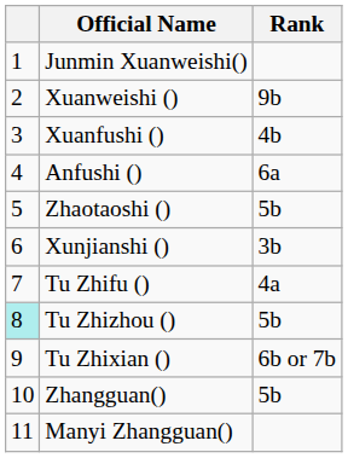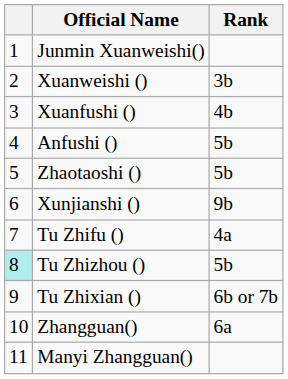 <table class="wikitable">
 <tr>
 <th></th>
 <th>Official Name</th>
 <th>Rank</th>
 </tr>
 <tr>
 <td>1</td>
 <td>Junmin Xuanweishi()</td>
 <td></td>
 </tr>
 <tr>
 <td>2</td>
 <td>Xuanweishi ()</td>
-<td>9b</td>
+<td>3b</td>
 </tr>
 <tr>
 <td>3</td>
 <td>Xuanfushi ()</td>
 <td>4b</td>
 </tr>
 <tr>
 <td>4</td>
 <td>Anfushi ()</td>
-<td>6a</td>
+<td>5b</td>
 </tr>
 <tr>
 <td>5</td>
 <td>Zhaotaoshi ()</td>
 <td>5b</td>
 </tr>
 <tr>
 <td>6</td>
 <td>Xunjianshi ()</td>
-<td>3b</td>
+<td>9b</td>
 </tr>
 <tr>
 <td>7</td>
 <td>Tu Zhifu ()</td>
 <td>4a</td>
 </tr>
 <tr>
 <td style="background: paleturquoise;">8</td>
 <td>Tu Zhizhou ()</td>
 <td>5b</td>
 </tr>
 <tr>
 <td>9</td>
 <td>Tu Zhixian ()</td>
 <td>6b or 7b</td>
 </tr>
 <tr>
 <td>10</td>
 <td>Zhangguan()</td>
-<td>5b</td>
+<td>6a</td>
 </tr>
 <tr>
 <td>11</td>
 <td>Manyi Zhangguan()</td>
 <td></td>
 </tr>
 </table>
